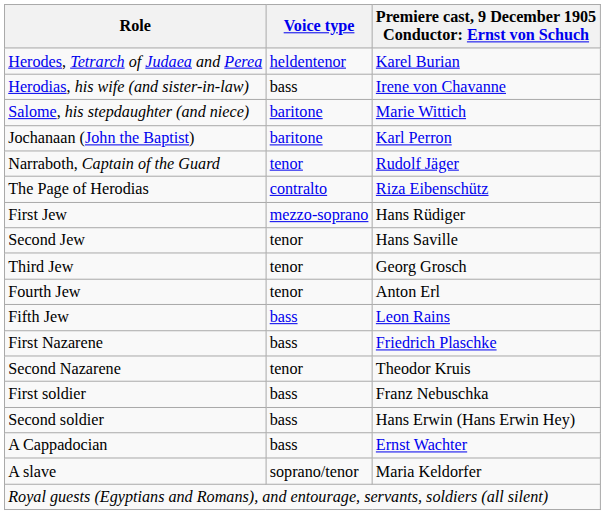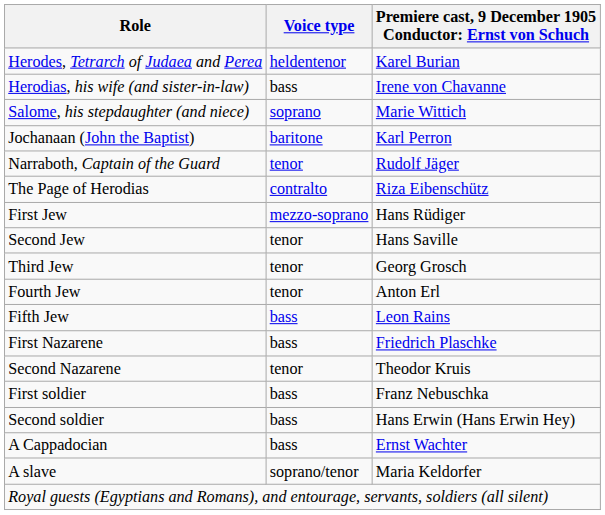 <table class="wikitable">
 <tr>
 <th>Role</th>
 <th><a href='#'>Voice type</a></th>
 <th>Premiere cast, 9 December 1905<br>Conductor: <a href='#'>Ernst von Schuch</a></th>
 </tr>
 <tr>
 <td><a href='#'>Herodes</a>, <em><a href='#'>Tetrarch</a> of <a href='#'>Judaea</a> and <a href='#'>Perea</a></em></td>
 <td><a href='#'>heldentenor</a></td>
 <td><a href='#'>Karel Burian</a></td>
 </tr>
 <tr>
 <td><a href='#'>Herodias</a>, <em>his wife (and sister-in-law)</em></td>
 <td>bass</td>
 <td><a href='#'>Irene von Chavanne</a></td>
 </tr>
 <tr>
 <td><a href='#'>Salome</a>, <em>his stepdaughter (and niece)</em></td>
-<td><a href='#'>baritone</a></td>
+<td><a href='#'>soprano</a></td>
 <td><a href='#'>Marie Wittich</a></td>
 </tr>
 <tr>
 <td>Jochanaan (<a href='#'>John the Baptist</a>)</td>
 <td><a href='#'>baritone</a></td>
 <td><a href='#'>Karl Perron</a></td>
 </tr>
 <tr>
 <td>Narraboth, <em>Captain of the Guard</em></td>
 <td><a href='#'>tenor</a></td>
 <td><a href='#'>Rudolf Jäger</a></td>
 </tr>
 <tr>
 <td>The Page of Herodias</td>
 <td><a href='#'>contralto</a></td>
 <td><a href='#'>Riza Eibenschütz</a></td>
 </tr>
 <tr>
 <td>First Jew</td>
 <td><a href='#'>mezzo-soprano</a></td>
 <td>Hans Rüdiger</td>
 </tr>
 <tr>
 <td>Second Jew</td>
 <td>tenor</td>
 <td>Hans Saville</td>
 </tr>
 <tr>
 <td>Third Jew</td>
 <td>tenor</td>
 <td>Georg Grosch</td>
 </tr>
 <tr>
 <td>Fourth Jew</td>
 <td>tenor</td>
 <td>Anton Erl</td>
 </tr>
 <tr>
 <td>Fifth Jew</td>
 <td><a href='#'>bass</a></td>
 <td><a href='#'>Leon Rains</a></td>
 </tr>
 <tr>
 <td>First Nazarene</td>
 <td>bass</td>
 <td><a href='#'>Friedrich Plaschke</a></td>
 </tr>
 <tr>
 <td>Second Nazarene</td>
 <td>tenor</td>
 <td>Theodor Kruis</td>
 </tr>
 <tr>
 <td>First soldier</td>
 <td>bass</td>
 <td>Franz Nebuschka</td>
 </tr>
 <tr>
 <td>Second soldier</td>
 <td>bass</td>
 <td>Hans Erwin (Hans Erwin Hey)</td>
 </tr>
 <tr>
 <td>A Cappadocian</td>
 <td>bass</td>
 <td><a href='#'>Ernst Wachter</a></td>
 </tr>
 <tr>
 <td>A slave</td>
 <td>soprano/tenor</td>
 <td>Maria Keldorfer</td>
 </tr>
 <tr>
 <td colspan="3"><em>Royal guests (Egyptians and Romans), and entourage, servants, soldiers (all silent)</em></td>
 </tr>
 </table>
